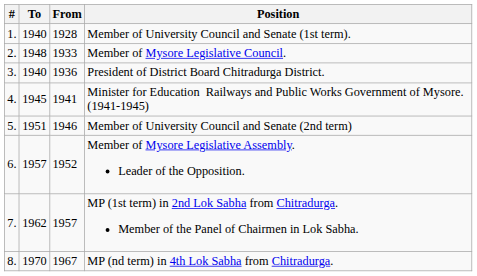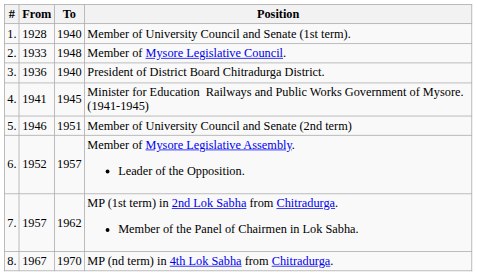 <table class="wikitable">
 <tr>
 <th>#</th>
+<th>From</th>
 <th>To</th>
-<th>From</th>
 <th>Position</th>
 </tr>
 <tr>
 <td>1.</td>
+<td>1928</td>
 <td>1940</td>
-<td>1928</td>
 <td>Member of University Council and Senate (1st term).</td>
 </tr>
 <tr>
 <td>2.</td>
+<td>1933</td>
 <td>1948</td>
-<td>1933</td>
 <td>Member of <a href='#'>Mysore Legislative Council</a>.</td>
 </tr>
 <tr>
 <td>3.</td>
+<td>1936</td>
 <td>1940</td>
-<td>1936</td>
 <td>President of District Board Chitradurga District.</td>
 </tr>
 <tr>
 <td>4.</td>
+<td>1941</td>
 <td>1945</td>
-<td>1941</td>
 <td>Minister for Education  Railways and Public Works Government of Mysore. (1941-1945)</td>
 </tr>
 <tr>
 <td>5.</td>
+<td>1946</td>
 <td>1951</td>
-<td>1946</td>
 <td>Member of University Council and Senate (2nd term)</td>
 </tr>
 <tr>
 <td>6.</td>
+<td>1952</td>
 <td>1957</td>
-<td>1952</td>
 <td>Member of <a href='#'>Mysore Legislative Assembly</a>.<br><ul><li>Leader of the Opposition.</li></ul></td>
 </tr>
 <tr>
 <td>7.</td>
+<td>1957</td>
 <td>1962</td>
-<td>1957</td>
 <td>MP (1st term) in <a href='#'>2nd Lok Sabha</a> from <a href='#'>Chitradurga</a>.<br><ul><li>Member of the Panel of Chairmen in Lok Sabha.</li></ul></td>
 </tr>
 <tr>
 <td>8.</td>
+<td>1967</td>
 <td>1970</td>
-<td>1967</td>
 <td>MP (nd term) in <a href='#'>4th Lok Sabha</a> from <a href='#'>Chitradurga</a>.</td>
 </tr>
 </table>
